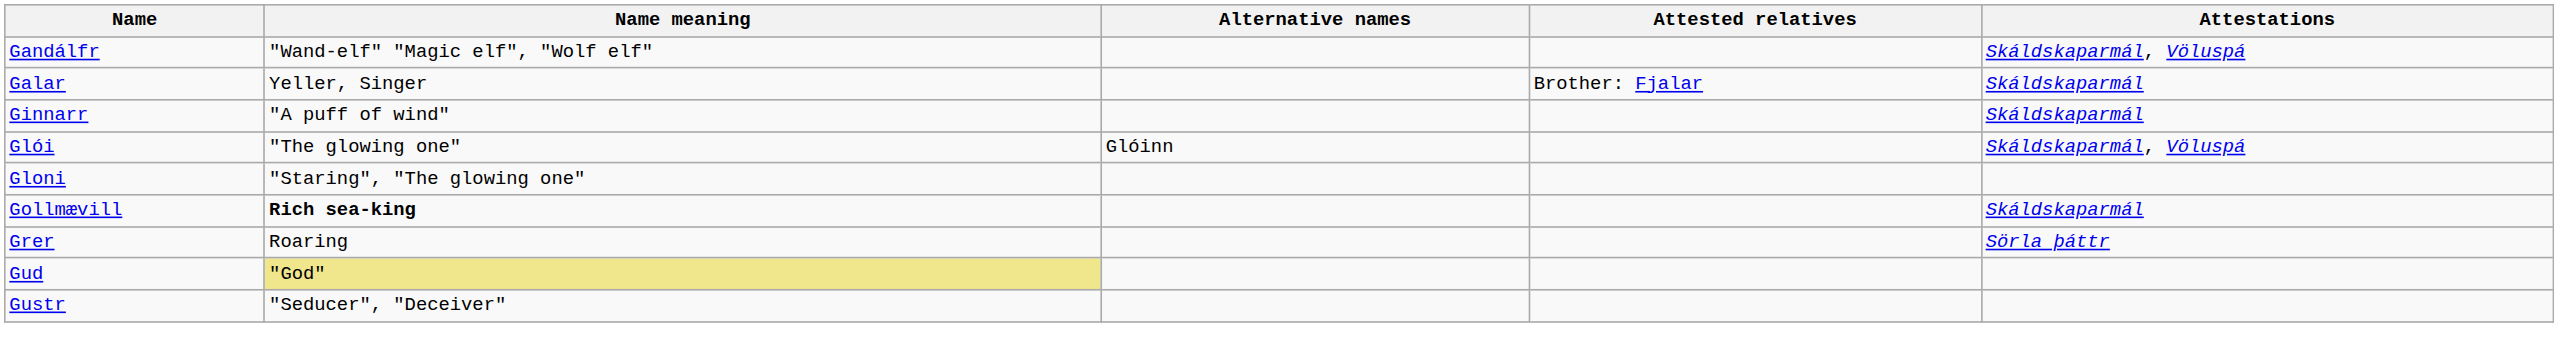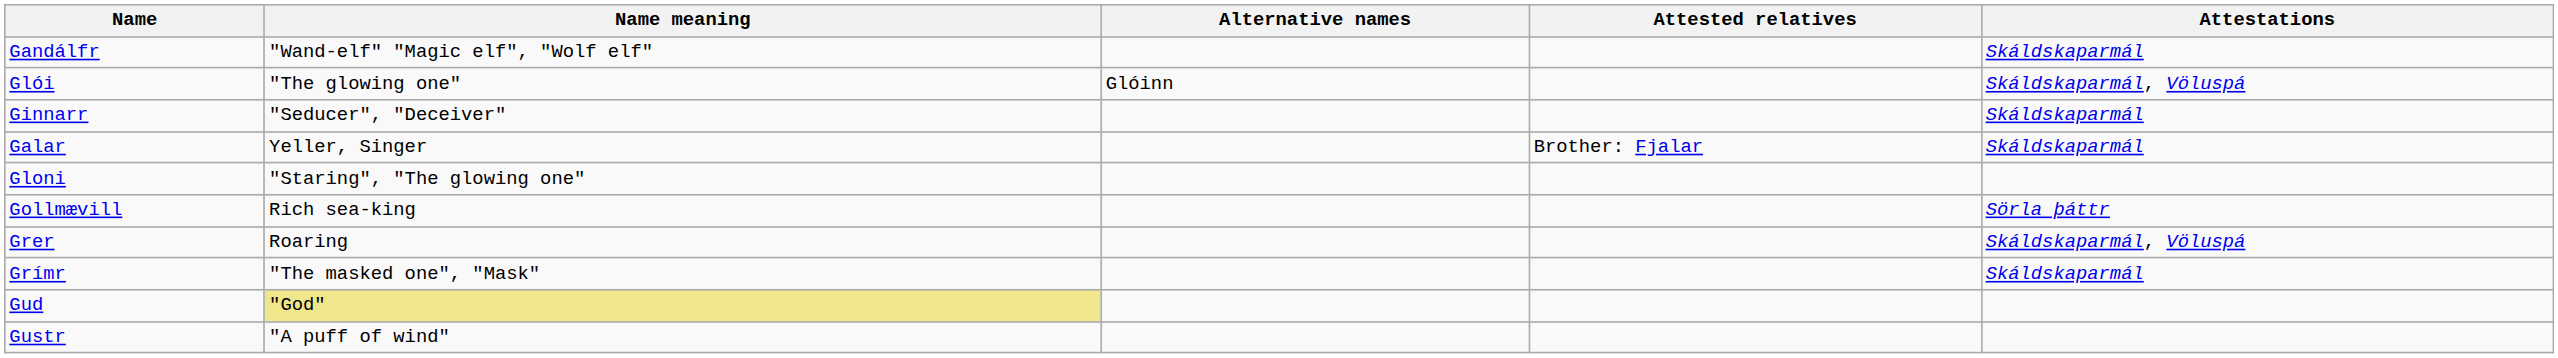 <table class="wikitable sortable" style="font-size: 90%; width: 100%">
 <tr>
 <th>Name</th>
 <th>Name meaning</th>
 <th>Alternative names</th>
 <th>Attested relatives</th>
 <th>Attestations</th>
 </tr>
 <tr>
 <td><a href='#'>Gandálfr</a></td>
 <td>"Wand-elf" "Magic elf", "Wolf elf"</td>
 <td></td>
 <td></td>
-<td><em><a href='#'>Skáldskaparmál</a></em>, <em><a href='#'>Völuspá</a></em></td>
-</tr>
-<tr>
-<td><a href='#'>Galar</a></td>
-<td>Yeller, Singer</td>
-<td></td>
-<td>Brother: <a href='#'>Fjalar</a></td>
-<td><em><a href='#'>Skáldskaparmál</a></em></td>
-</tr>
-<tr>
-<td><a href='#'>Ginnarr</a></td>
-<td>"A puff of wind"</td>
-<td></td>
-<td></td>
 <td><em><a href='#'>Skáldskaparmál</a></em></td>
 </tr>
 <tr>
 <td><a href='#'>Glói</a></td>
 <td>"The glowing one"</td>
 <td>Glóinn</td>
 <td></td>
 <td><em><a href='#'>Skáldskaparmál</a></em>, <em><a href='#'>Völuspá</a></em></td>
 </tr>
 <tr>
+<td><a href='#'>Ginnarr</a></td>
+<td>"Seducer", "Deceiver"</td>
+<td></td>
+<td></td>
+<td><em><a href='#'>Skáldskaparmál</a></em></td>
+</tr>
+<tr>
+<td><a href='#'>Galar</a></td>
+<td>Yeller, Singer</td>
+<td></td>
+<td>Brother: <a href='#'>Fjalar</a></td>
+<td><em><a href='#'>Skáldskaparmál</a></em></td>
+</tr>
+<tr>
 <td><a href='#'>Gloni</a></td>
 <td>"Staring", "The glowing one"</td>
 <td></td>
 <td></td>
 <td></td>
 </tr>
 <tr>
 <td><a href='#'>Gollmævill</a></td>
-<td><strong>Rich sea-king</strong></td>
+<td>Rich sea-king</td>
 <td></td>
 <td></td>
-<td><em><a href='#'>Skáldskaparmál</a></em></td>
+<td><em><a href='#'>Sörla þáttr</a></em></td>
 </tr>
 <tr>
 <td><a href='#'>Grer</a></td>
 <td>Roaring</td>
 <td></td>
 <td></td>
-<td><em><a href='#'>Sörla þáttr</a></em></td>
+<td><em><a href='#'>Skáldskaparmál</a></em>, <em><a href='#'>Völuspá</a></em></td>
+</tr>
+<tr>
+<td><a href='#'>Grímr</a></td>
+<td>"The masked one", "Mask"</td>
+<td></td>
+<td></td>
+<td><em><a href='#'>Skáldskaparmál</a></em></td>
 </tr>
 <tr>
 <td><a href='#'>Gud</a></td>
 <td style="background: khaki;">"God"</td>
 <td></td>
 <td></td>
 <td></td>
 </tr>
 <tr>
 <td><a href='#'>Gustr</a></td>
-<td>"Seducer", "Deceiver"</td>
+<td>"A puff of wind"</td>
 <td></td>
 <td></td>
 <td></td>
 </tr>
 </table>
